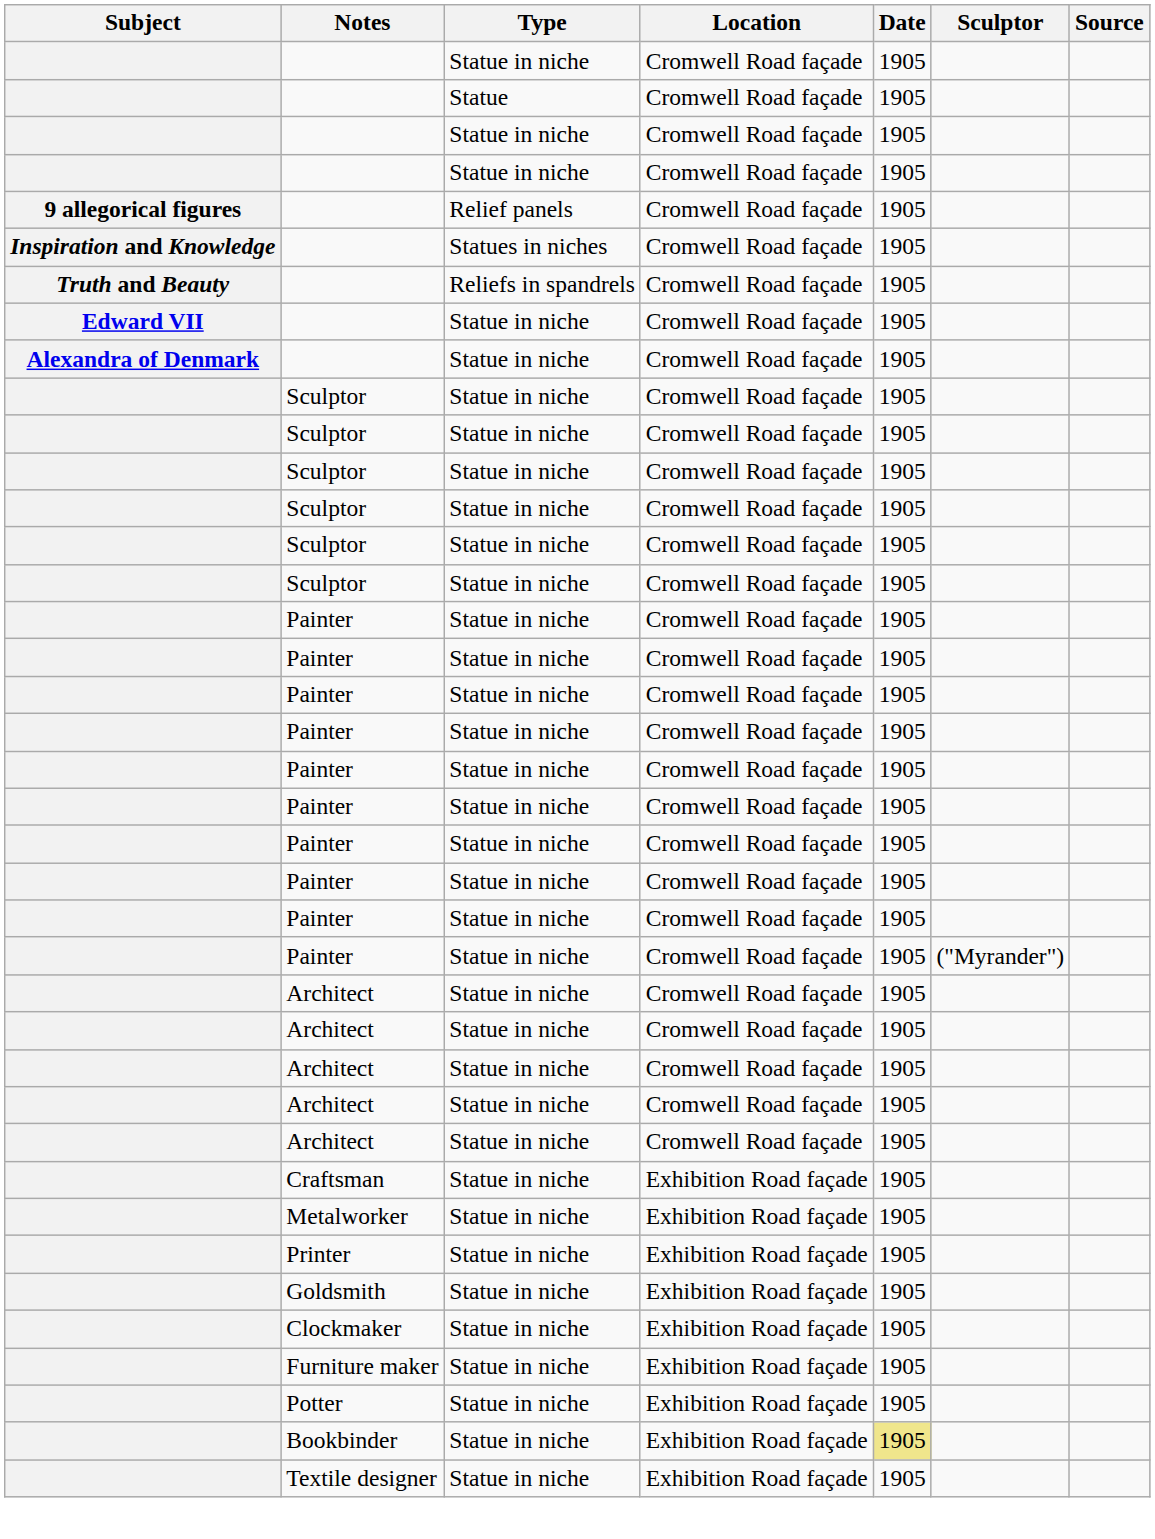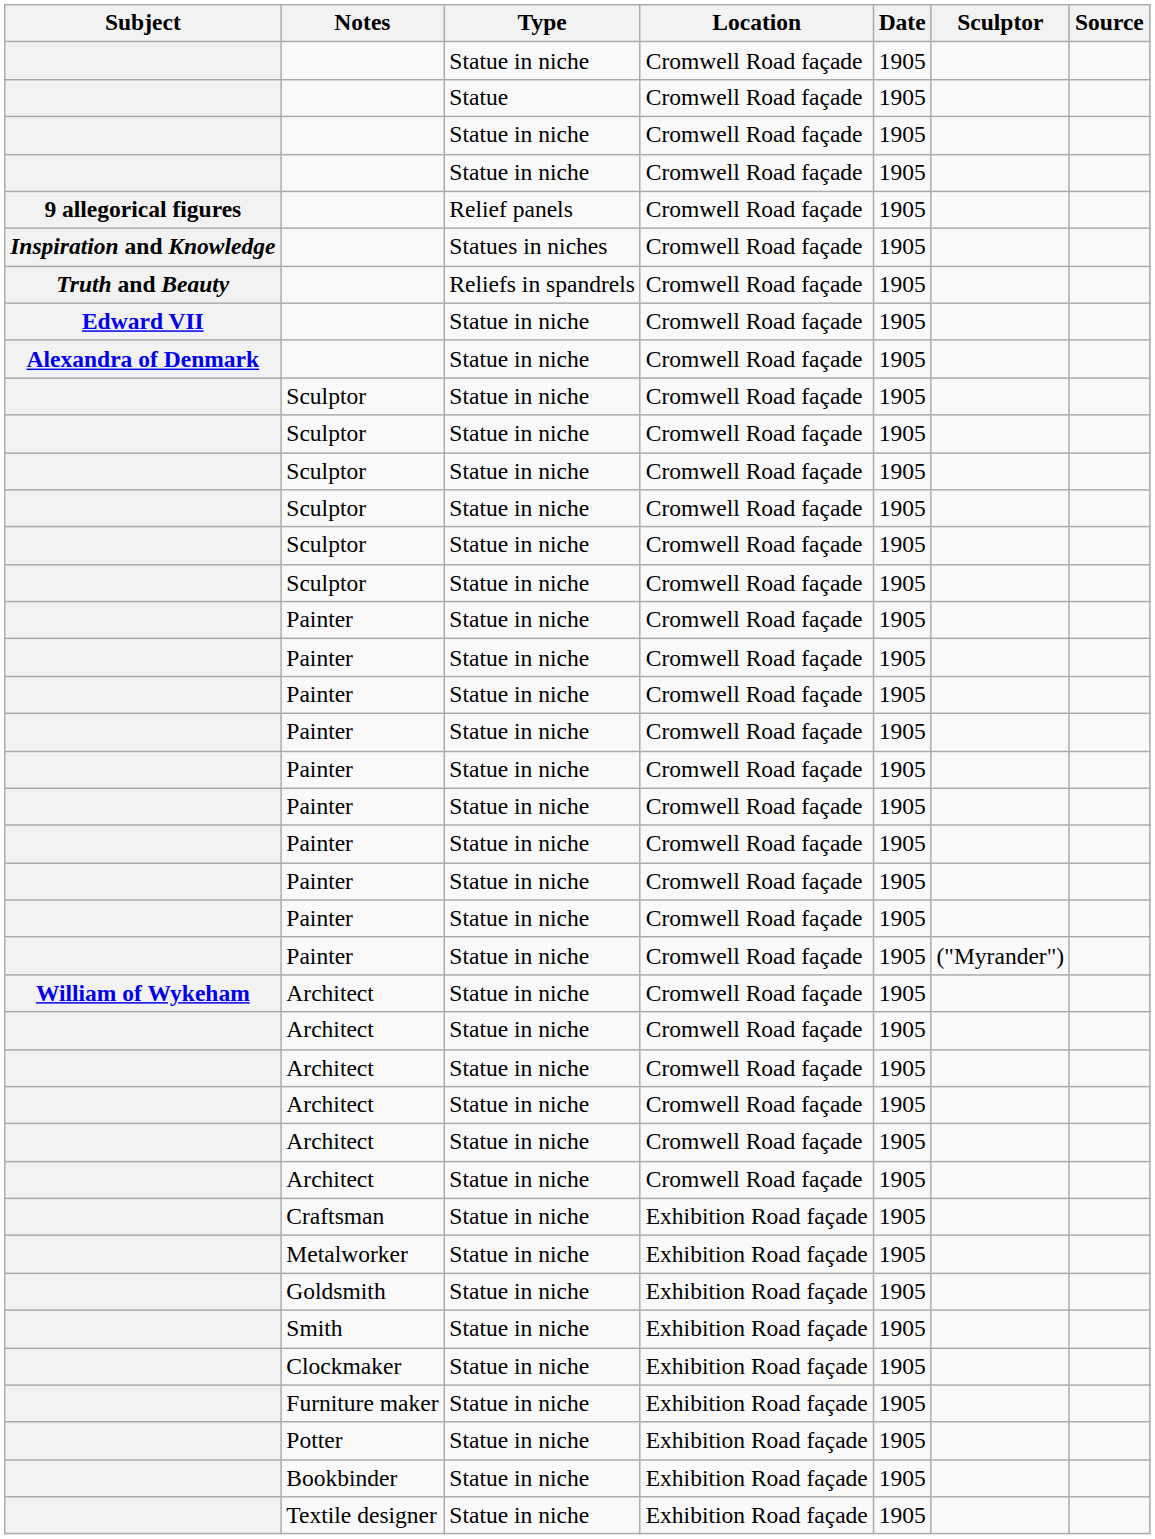 <table class="wikitable sortable">
 <tr>
 <th>Subject</th>
 <th>Notes</th>
 <th>Type</th>
 <th>Location</th>
 <th>Date</th>
 <th>Sculptor</th>
 <th>Source</th>
 </tr>
 <tr>
 <th></th>
 <td></td>
 <td>Statue in niche</td>
 <td>Cromwell Road façade</td>
 <td>1905</td>
 <td></td>
 <td></td>
 </tr>
 <tr>
 <th></th>
 <td></td>
 <td>Statue</td>
 <td>Cromwell Road façade</td>
 <td>1905</td>
 <td></td>
 <td></td>
 </tr>
 <tr>
 <th></th>
 <td></td>
 <td>Statue in niche</td>
 <td>Cromwell Road façade</td>
 <td>1905</td>
 <td></td>
 <td></td>
 </tr>
 <tr>
 <th></th>
 <td></td>
 <td>Statue in niche</td>
 <td>Cromwell Road façade</td>
 <td>1905</td>
 <td></td>
 <td></td>
 </tr>
 <tr>
 <th>9 allegorical figures</th>
 <td></td>
 <td>Relief panels</td>
 <td>Cromwell Road façade</td>
 <td>1905</td>
 <td></td>
 <td></td>
 </tr>
 <tr>
 <th><em>Inspiration</em> and <em>Knowledge</em></th>
 <td></td>
 <td>Statues in niches</td>
 <td>Cromwell Road façade</td>
 <td>1905</td>
 <td></td>
 <td></td>
 </tr>
 <tr>
 <th><em>Truth</em> and <em>Beauty</em></th>
 <td></td>
 <td>Reliefs in spandrels</td>
 <td>Cromwell Road façade</td>
 <td>1905</td>
 <td></td>
 <td></td>
 </tr>
 <tr>
 <th><a href='#'>Edward VII</a></th>
 <td></td>
 <td>Statue in niche</td>
 <td>Cromwell Road façade</td>
 <td>1905</td>
 <td></td>
 <td></td>
 </tr>
 <tr>
 <th><a href='#'>Alexandra of Denmark</a></th>
 <td></td>
 <td>Statue in niche</td>
 <td>Cromwell Road façade</td>
 <td>1905</td>
 <td></td>
 <td></td>
 </tr>
 <tr>
 <th></th>
 <td>Sculptor</td>
 <td>Statue in niche</td>
 <td>Cromwell Road façade</td>
 <td>1905</td>
 <td></td>
 <td></td>
 </tr>
 <tr>
 <th></th>
 <td>Sculptor</td>
 <td>Statue in niche</td>
 <td>Cromwell Road façade</td>
 <td>1905</td>
 <td></td>
 <td></td>
 </tr>
 <tr>
 <th></th>
 <td>Sculptor</td>
 <td>Statue in niche</td>
 <td>Cromwell Road façade</td>
 <td>1905</td>
 <td></td>
 <td></td>
 </tr>
 <tr>
 <th></th>
 <td>Sculptor</td>
 <td>Statue in niche</td>
 <td>Cromwell Road façade</td>
 <td>1905</td>
 <td></td>
 <td></td>
 </tr>
 <tr>
 <th></th>
 <td>Sculptor</td>
 <td>Statue in niche</td>
 <td>Cromwell Road façade</td>
 <td>1905</td>
 <td></td>
 <td></td>
 </tr>
 <tr>
 <th></th>
 <td>Sculptor</td>
 <td>Statue in niche</td>
 <td>Cromwell Road façade</td>
 <td>1905</td>
 <td></td>
 <td></td>
 </tr>
 <tr>
 <th></th>
 <td>Painter</td>
 <td>Statue in niche</td>
 <td>Cromwell Road façade</td>
 <td>1905</td>
 <td></td>
 <td></td>
 </tr>
 <tr>
 <th></th>
 <td>Painter</td>
 <td>Statue in niche</td>
 <td>Cromwell Road façade</td>
 <td>1905</td>
 <td></td>
 <td></td>
 </tr>
 <tr>
 <th></th>
 <td>Painter</td>
 <td>Statue in niche</td>
 <td>Cromwell Road façade</td>
 <td>1905</td>
 <td></td>
 <td></td>
 </tr>
 <tr>
 <th></th>
 <td>Painter</td>
 <td>Statue in niche</td>
 <td>Cromwell Road façade</td>
 <td>1905</td>
 <td></td>
 <td></td>
 </tr>
 <tr>
 <th></th>
 <td>Painter</td>
 <td>Statue in niche</td>
 <td>Cromwell Road façade</td>
 <td>1905</td>
 <td></td>
 <td></td>
 </tr>
 <tr>
 <th></th>
 <td>Painter</td>
 <td>Statue in niche</td>
 <td>Cromwell Road façade</td>
 <td>1905</td>
 <td></td>
 <td></td>
 </tr>
 <tr>
 <th></th>
 <td>Painter</td>
 <td>Statue in niche</td>
 <td>Cromwell Road façade</td>
 <td>1905</td>
 <td></td>
 <td></td>
 </tr>
 <tr>
 <th></th>
 <td>Painter</td>
 <td>Statue in niche</td>
 <td>Cromwell Road façade</td>
 <td>1905</td>
 <td></td>
 <td></td>
 </tr>
 <tr>
 <th></th>
 <td>Painter</td>
 <td>Statue in niche</td>
 <td>Cromwell Road façade</td>
 <td>1905</td>
 <td></td>
 <td></td>
 </tr>
 <tr>
 <th></th>
 <td>Painter</td>
 <td>Statue in niche</td>
 <td>Cromwell Road façade</td>
 <td>1905</td>
 <td> ("Myrander")</td>
 <td></td>
 </tr>
 <tr>
+<th><a href='#'>William of Wykeham</a></th>
+<td>Architect</td>
+<td>Statue in niche</td>
+<td>Cromwell Road façade</td>
+<td>1905</td>
+<td></td>
+<td></td>
+</tr>
+<tr>
 <th></th>
 <td>Architect</td>
 <td>Statue in niche</td>
 <td>Cromwell Road façade</td>
 <td>1905</td>
 <td></td>
 <td></td>
 </tr>
 <tr>
 <th></th>
 <td>Architect</td>
 <td>Statue in niche</td>
 <td>Cromwell Road façade</td>
 <td>1905</td>
 <td></td>
 <td></td>
 </tr>
 <tr>
 <th></th>
 <td>Architect</td>
 <td>Statue in niche</td>
 <td>Cromwell Road façade</td>
 <td>1905</td>
 <td></td>
 <td></td>
 </tr>
 <tr>
 <th></th>
 <td>Architect</td>
 <td>Statue in niche</td>
 <td>Cromwell Road façade</td>
 <td>1905</td>
 <td></td>
 <td></td>
 </tr>
 <tr>
 <th></th>
 <td>Architect</td>
 <td>Statue in niche</td>
 <td>Cromwell Road façade</td>
 <td>1905</td>
 <td></td>
 <td></td>
 </tr>
 <tr>
 <th></th>
 <td>Craftsman</td>
 <td>Statue in niche</td>
 <td>Exhibition Road façade</td>
 <td>1905</td>
 <td></td>
 <td></td>
 </tr>
 <tr>
 <th></th>
 <td>Metalworker</td>
 <td>Statue in niche</td>
 <td>Exhibition Road façade</td>
 <td>1905</td>
 <td></td>
 <td></td>
 </tr>
 <tr>
 <th></th>
-<td>Printer</td>
+<td>Goldsmith</td>
 <td>Statue in niche</td>
 <td>Exhibition Road façade</td>
 <td>1905</td>
 <td></td>
 <td></td>
 </tr>
 <tr>
 <th></th>
-<td>Goldsmith</td>
+<td>Smith</td>
 <td>Statue in niche</td>
 <td>Exhibition Road façade</td>
 <td>1905</td>
 <td></td>
 <td></td>
 </tr>
 <tr>
 <th></th>
 <td>Clockmaker</td>
 <td>Statue in niche</td>
 <td>Exhibition Road façade</td>
 <td>1905</td>
 <td></td>
 <td></td>
 </tr>
 <tr>
 <th></th>
 <td>Furniture maker</td>
 <td>Statue in niche</td>
 <td>Exhibition Road façade</td>
 <td>1905</td>
 <td></td>
 <td></td>
 </tr>
 <tr>
 <th></th>
 <td>Potter</td>
 <td>Statue in niche</td>
 <td>Exhibition Road façade</td>
 <td>1905</td>
 <td></td>
 <td></td>
 </tr>
 <tr>
 <th></th>
 <td>Bookbinder</td>
 <td>Statue in niche</td>
 <td>Exhibition Road façade</td>
-<td style="background: khaki;">1905</td>
+<td>1905</td>
 <td></td>
 <td></td>
 </tr>
 <tr>
 <th></th>
 <td>Textile designer</td>
 <td>Statue in niche</td>
 <td>Exhibition Road façade</td>
 <td>1905</td>
 <td></td>
 <td></td>
 </tr>
 </table>
